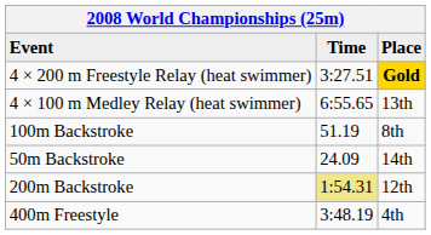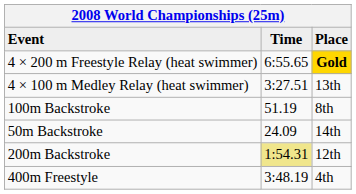 <table class="wikitable">
 <tr>
 <th colspan="4"><a href='#'>2008 World Championships (25m)</a></th>
 </tr>
 <tr bgcolor="#eeeeee">
 <td><strong>Event</strong></td>
 <td align="center"><strong>Time</strong></td>
 <td align="center"><strong>Place</strong></td>
 </tr>
 <tr>
 <td>4 × 200 m Freestyle Relay (heat swimmer)</td>
-<td>3:27.51</td>
+<td align="center">6:55.65</td>
 <td bgcolor="gold" align="center"><strong>Gold</strong></td>
 </tr>
 <tr>
 <td>4 × 100 m Medley Relay (heat swimmer)</td>
-<td align="center">6:55.65</td>
+<td>3:27.51</td>
 <td>13th</td>
 </tr>
 <tr>
 <td>100m Backstroke</td>
 <td>51.19</td>
 <td>8th</td>
 </tr>
 <tr>
 <td>50m Backstroke</td>
 <td>24.09</td>
 <td>14th</td>
 </tr>
 <tr>
 <td>200m Backstroke</td>
 <td style="background: khaki;">1:54.31</td>
 <td>12th</td>
 </tr>
 <tr>
 <td>400m Freestyle</td>
 <td>3:48.19</td>
 <td>4th</td>
 </tr>
 </table>
